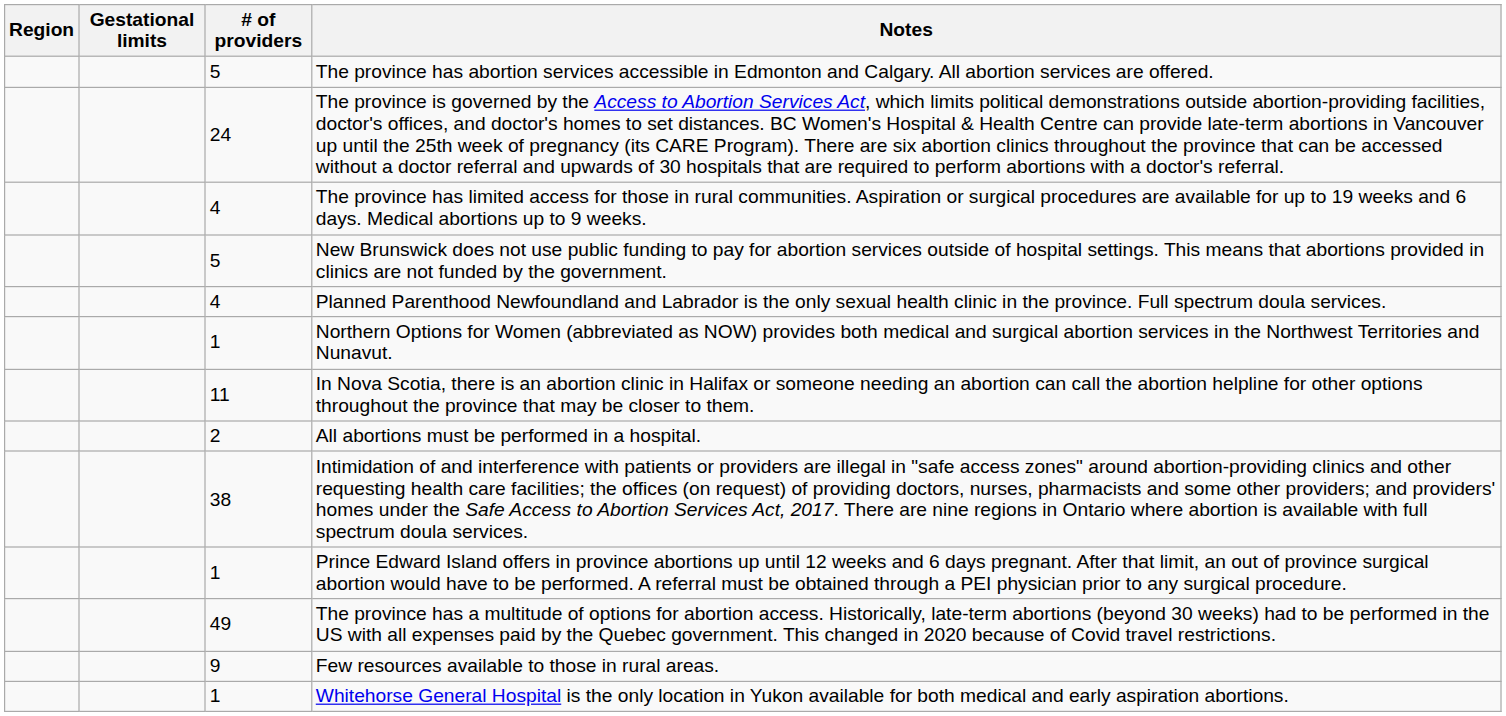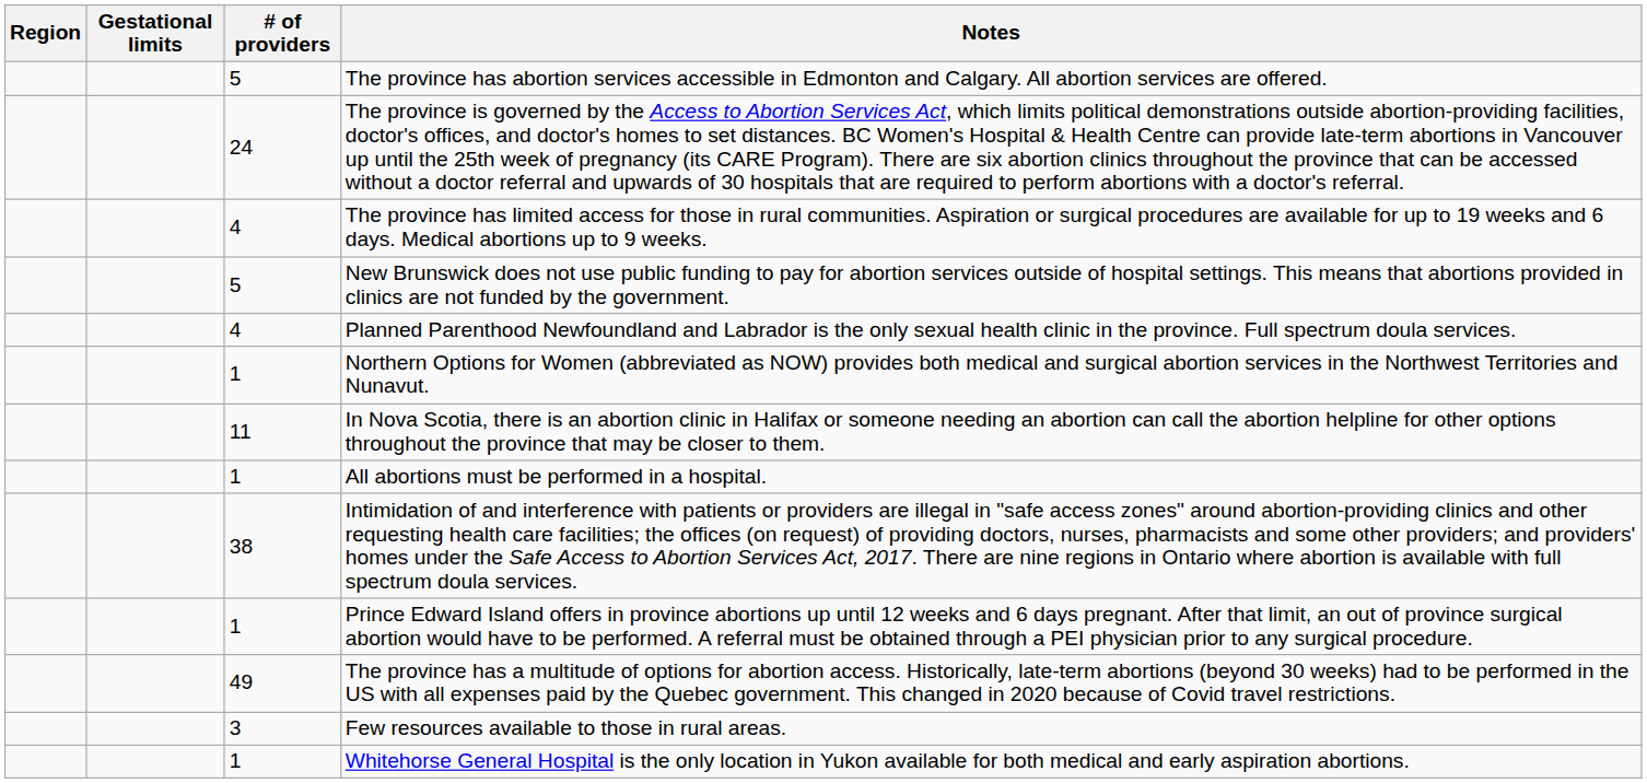 <table class="wikitable sortable sticky-header-multi" style=text-align:center" style="margin:1em auto;">
 <tr>
 <th>Region</th>
 <th>Gestational limits</th>
 <th># of providers</th>
 <th>Notes</th>
 </tr>
 <tr>
 <td></td>
 <td></td>
 <td>5</td>
 <td>The province has abortion services accessible in Edmonton and Calgary. All abortion services are offered.</td>
 </tr>
 <tr>
 <td></td>
 <td></td>
 <td>24</td>
 <td>The province is governed by the <em><a href='#'>Access to Abortion Services Act</a></em>, which limits political demonstrations outside abortion-providing facilities, doctor's offices, and doctor's homes to set distances. BC Women's Hospital & Health Centre can provide late-term abortions in Vancouver up until the 25th week of pregnancy (its CARE Program). There are six abortion clinics throughout the province that can be accessed without a doctor referral and upwards of 30 hospitals that are required to perform abortions with a doctor's referral.</td>
 </tr>
 <tr>
 <td></td>
 <td></td>
 <td>4</td>
 <td>The province has limited access for those in rural communities. Aspiration or surgical procedures are available for up to 19 weeks and 6 days. Medical abortions up to 9 weeks.</td>
 </tr>
 <tr>
 <td></td>
 <td></td>
 <td>5</td>
 <td>New Brunswick does not use public funding to pay for abortion services outside of hospital settings. This means that abortions provided in clinics are not funded by the government.</td>
 </tr>
 <tr>
 <td></td>
 <td></td>
 <td>4</td>
 <td>Planned Parenthood Newfoundland and Labrador is the only sexual health clinic in the province. Full spectrum doula services.</td>
 </tr>
 <tr>
 <td></td>
 <td></td>
 <td>1</td>
 <td>Northern Options for Women (abbreviated as NOW) provides both medical and surgical abortion services in the Northwest Territories and Nunavut.</td>
 </tr>
 <tr>
 <td></td>
 <td></td>
 <td>11</td>
 <td>In Nova Scotia, there is an abortion clinic in Halifax or someone needing an abortion can call the abortion helpline for other options throughout the province that may be closer to them.</td>
 </tr>
 <tr>
 <td></td>
 <td></td>
-<td>2</td>
+<td>1</td>
 <td>All abortions must be performed in a hospital.</td>
 </tr>
 <tr>
 <td></td>
 <td></td>
 <td>38</td>
 <td>Intimidation of and interference with patients or providers are illegal in "safe access zones" around abortion-providing clinics and other requesting health care facilities; the offices (on request) of providing doctors, nurses, pharmacists and some other providers; and providers' homes under the <em>Safe Access to Abortion Services Act, 2017</em>. There are nine regions in Ontario where abortion is available with full spectrum doula services.</td>
 </tr>
 <tr>
 <td></td>
 <td></td>
 <td>1</td>
 <td>Prince Edward Island offers in province abortions up until 12 weeks and 6 days pregnant. After that limit, an out of province surgical abortion would have to be performed. A referral must be obtained through a PEI physician prior to any surgical procedure.</td>
 </tr>
 <tr>
 <td></td>
 <td></td>
 <td>49</td>
 <td>The province has a multitude of options for abortion access. Historically, late-term abortions (beyond 30 weeks) had to be performed in the US with all expenses paid by the Quebec government. This changed in 2020 because of Covid travel restrictions.</td>
 </tr>
 <tr>
 <td></td>
 <td></td>
-<td>9</td>
+<td>3</td>
 <td>Few resources available to those in rural areas.</td>
 </tr>
 <tr>
 <td></td>
 <td></td>
 <td>1</td>
 <td><a href='#'>Whitehorse General Hospital</a> is the only location in Yukon available for both medical and early aspiration abortions.</td>
 </tr>
 </table>
